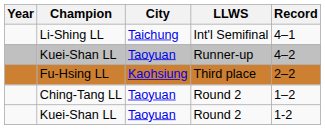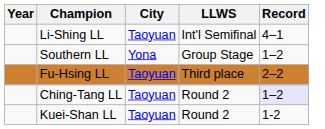 <table class="wikitable">
 <tr>
 <th>Year</th>
 <th>Champion</th>
 <th>City</th>
 <th>LLWS</th>
 <th>Record</th>
 </tr>
 <tr>
 <td></td>
 <td>Li-Shing LL</td>
-<td> <a href='#'>Taichung</a></td>
+<td> <a href='#'>Taoyuan</a></td>
 <td>Int'l Semifinal</td>
 <td>4–1</td>
 </tr>
-<tr style="background:silver">
+<tr>
 <td></td>
-<td>Kuei-Shan LL</td>
-<td> <a href='#'>Taoyuan</a></td>
-<td>Runner-up</td>
-<td>4–2</td>
+<td>Southern LL</td>
+<td> <a href='#'>Yona</a></td>
+<td>Group Stage</td>
+<td>1–2</td>
 </tr>
 <tr style="background:#cd7f32;">
 <td></td>
 <td>Fu-Hsing LL</td>
-<td> <a href='#'>Kaohsiung</a></td>
+<td> <a href='#'>Taoyuan</a></td>
 <td>Third place</td>
 <td>2–2</td>
 </tr>
 <tr>
 <td></td>
 <td>Ching-Tang LL</td>
 <td> <a href='#'>Taoyuan</a></td>
 <td>Round 2</td>
-<td>1–2</td>
+<td style="background: lavender;">1–2</td>
 </tr>
 <tr>
 <td></td>
 <td>Kuei-Shan LL</td>
 <td> <a href='#'>Taoyuan</a></td>
 <td>Round 2</td>
 <td>1-2</td>
 </tr>
 </table>
